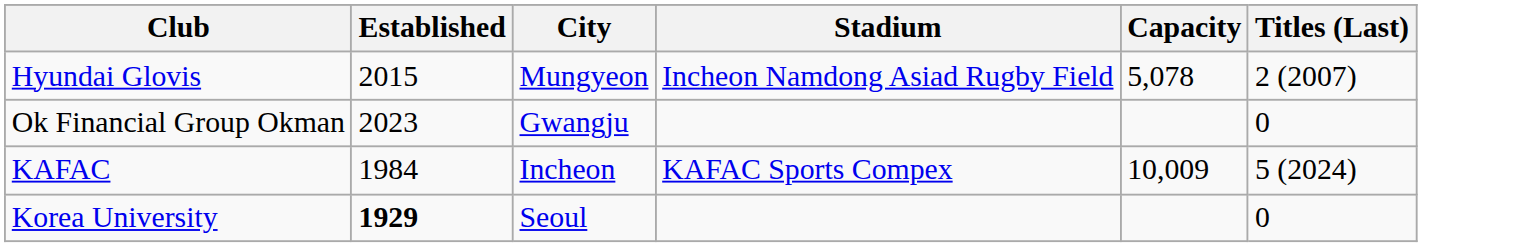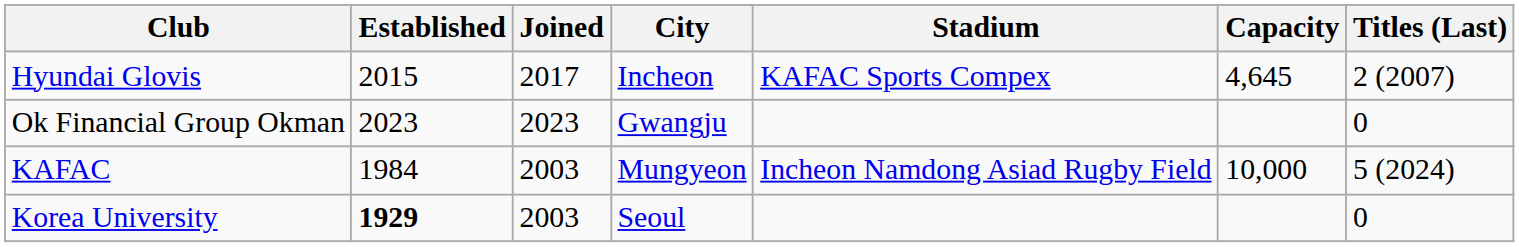 <table class="wikitable sortable">
 <tr>
 <th>Club</th>
 <th>Established</th>
+<th>Joined</th>
 <th>City</th>
 <th>Stadium</th>
 <th>Capacity</th>
 <th>Titles (Last)</th>
 </tr>
 <tr>
 <td><a href='#'>Hyundai Glovis</a></td>
 <td>2015</td>
-<td><a href='#'>Mungyeon</a></td>
-<td><a href='#'>Incheon Namdong Asiad Rugby Field</a></td>
-<td>5,078</td>
+<td>2017</td>
+<td><a href='#'>Incheon</a></td>
+<td><a href='#'>KAFAC Sports Compex</a></td>
+<td>4,645</td>
 <td>2 (2007)</td>
 </tr>
 <tr>
 <td>Ok Financial Group Okman</td>
+<td>2023</td>
 <td>2023</td>
 <td><a href='#'>Gwangju</a></td>
 <td></td>
 <td></td>
 <td>0</td>
 </tr>
 <tr>
 <td><a href='#'>KAFAC</a></td>
 <td>1984</td>
-<td><a href='#'>Incheon</a></td>
-<td><a href='#'>KAFAC Sports Compex</a></td>
-<td>10,009</td>
+<td>2003</td>
+<td><a href='#'>Mungyeon</a></td>
+<td><a href='#'>Incheon Namdong Asiad Rugby Field</a></td>
+<td>10,000</td>
 <td>5 (2024)</td>
 </tr>
 <tr>
 <td><a href='#'>Korea University</a></td>
 <td><strong>1929</strong></td>
+<td>2003</td>
 <td><a href='#'>Seoul</a></td>
 <td></td>
 <td></td>
 <td>0</td>
 </tr>
 </table>
